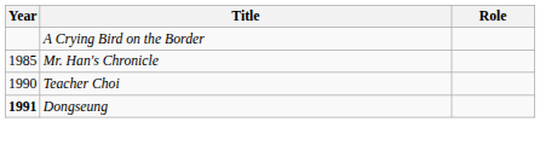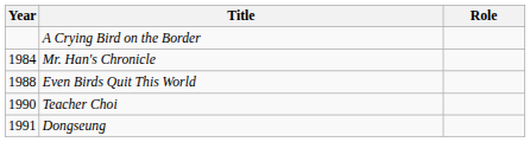 <table class="wikitable" style="width:600px">
 <tr>
 <th width=10>Year</th>
 <th>Title</th>
 <th>Role</th>
 </tr>
 <tr>
 <td></td>
 <td><em>A Crying Bird on the Border</em> </td>
 <td></td>
 </tr>
 <tr>
-<td>1985</td>
+<td>1984</td>
 <td><em>Mr. Han's Chronicle</em> </td>
+<td></td>
+</tr>
+<tr>
+<td>1988</td>
+<td><em>Even Birds Quit This World</em> </td>
 <td></td>
 </tr>
 <tr>
 <td>1990</td>
 <td><em>Teacher Choi</em> </td>
 <td></td>
 </tr>
 <tr>
-<td><strong>1991</strong></td>
+<td>1991</td>
 <td><em>Dongseung</em> </td>
 <td></td>
 </tr>
 </table>
